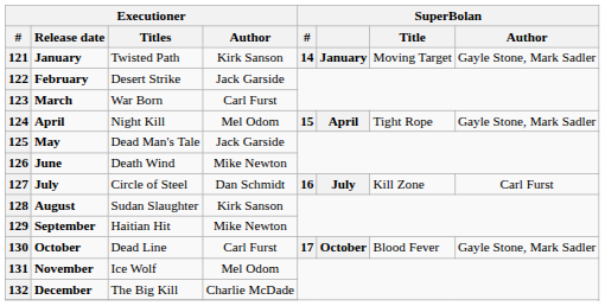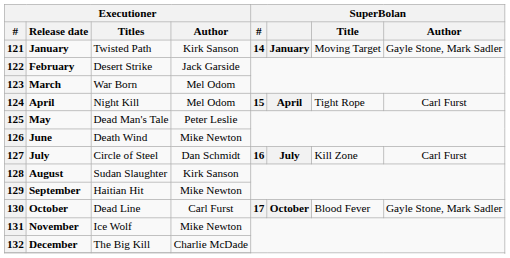 <table class="wikitable plainrowheaders sortable" style="margin-right: 0;">
 <tr>
 <th colspan="4" style="background: #;">Executioner</th>
 <th colspan="4" style="background: #;">SuperBolan</th>
 </tr>
 <tr>
 <th scope="col">#</th>
 <th scope="col">Release date</th>
 <th scope="col">Titles</th>
 <th scope="col">Author</th>
 <th scope="col">#</th>
 <th scope="col"></th>
 <th scope="col">Title</th>
 <th scope="col">Author</th>
 </tr>
 <tr>
 <th scope="row" style="text-align:center;"><strong>121</strong></th>
 <td><strong>January</strong></td>
 <td>Twisted Path</td>
 <td style="text-align:center;">Kirk Sanson</td>
 <th scope="row" style="text-align:center;"><strong>14</strong></th>
 <th scope="row" style="text-align:center;"><strong>January</strong></th>
 <td>Moving Target</td>
 <td style="text-align:center;">Gayle Stone, Mark Sadler</td>
 </tr>
 <tr>
 <th scope="row" style="text-align:center;"><strong>122</strong></th>
 <td><strong>February</strong></td>
 <td>Desert Strike</td>
 <td style="text-align:center;">Jack Garside</td>
 </tr>
 <tr>
 <th scope="row" style="text-align:center;"><strong>123</strong></th>
 <td><strong>March</strong></td>
 <td>War Born</td>
-<td style="text-align:center;">Carl Furst</td>
+<td style="text-align:center;">Mel Odom</td>
 </tr>
 <tr>
 <th scope="row" style="text-align:center;"><strong>124</strong></th>
 <td><strong>April</strong></td>
 <td>Night Kill</td>
 <td style="text-align:center;">Mel Odom</td>
 <th scope="row" style="text-align:center;"><strong>15</strong></th>
 <th scope="row" style="text-align:center;"><strong>April</strong></th>
 <td>Tight Rope</td>
-<td style="text-align:center;">Gayle Stone, Mark Sadler</td>
+<td style="text-align:center;">Carl Furst</td>
 </tr>
 <tr>
 <th scope="row" style="text-align:center;"><strong>125</strong></th>
 <td><strong>May</strong></td>
 <td>Dead Man's Tale</td>
-<td style="text-align:center;">Jack Garside</td>
+<td style="text-align:center;">Peter Leslie</td>
 </tr>
 <tr>
 <th scope="row" style="text-align:center;"><strong>126</strong></th>
 <td><strong>June</strong></td>
 <td>Death Wind</td>
 <td style="text-align:center;">Mike Newton</td>
 </tr>
 <tr>
 <th scope="row" style="text-align:center;"><strong>127</strong></th>
 <td><strong>July</strong></td>
 <td>Circle of Steel</td>
 <td style="text-align:center;">Dan Schmidt</td>
 <th scope="row" style="text-align:center;"><strong>16</strong></th>
 <th scope="row" style="text-align:center;"><strong>July</strong></th>
 <td>Kill Zone</td>
 <td style="text-align:center;">Carl Furst</td>
 </tr>
 <tr>
 <th scope="row" style="text-align:center;"><strong>128</strong></th>
 <td><strong>August</strong></td>
 <td>Sudan Slaughter</td>
 <td style="text-align:center;">Kirk Sanson</td>
 </tr>
 <tr>
 <th scope="row" style="text-align:center;"><strong>129</strong></th>
 <td><strong>September</strong></td>
 <td>Haitian Hit</td>
 <td style="text-align:center;">Mike Newton</td>
 </tr>
 <tr>
 <th scope="row" style="text-align:center;"><strong>130</strong></th>
 <td><strong>October</strong></td>
 <td>Dead Line</td>
 <td style="text-align:center;">Carl Furst</td>
 <th scope="row" style="text-align:center;"><strong>17</strong></th>
 <th scope="row" style="text-align:center;"><strong>October</strong></th>
 <td>Blood Fever</td>
 <td style="text-align:center;">Gayle Stone, Mark Sadler</td>
 </tr>
 <tr>
 <th scope="row" style="text-align:center;"><strong>131</strong></th>
 <td><strong>November</strong></td>
 <td>Ice Wolf</td>
-<td style="text-align:center;">Mel Odom</td>
+<td style="text-align:center;">Mike Newton</td>
 </tr>
 <tr>
 <th scope="row" style="text-align:center;"><strong>132</strong></th>
 <td><strong>December</strong></td>
 <td>The Big Kill</td>
 <td style="text-align:center;">Charlie McDade</td>
 </tr>
 <tr>
 </tr>
 </table>
